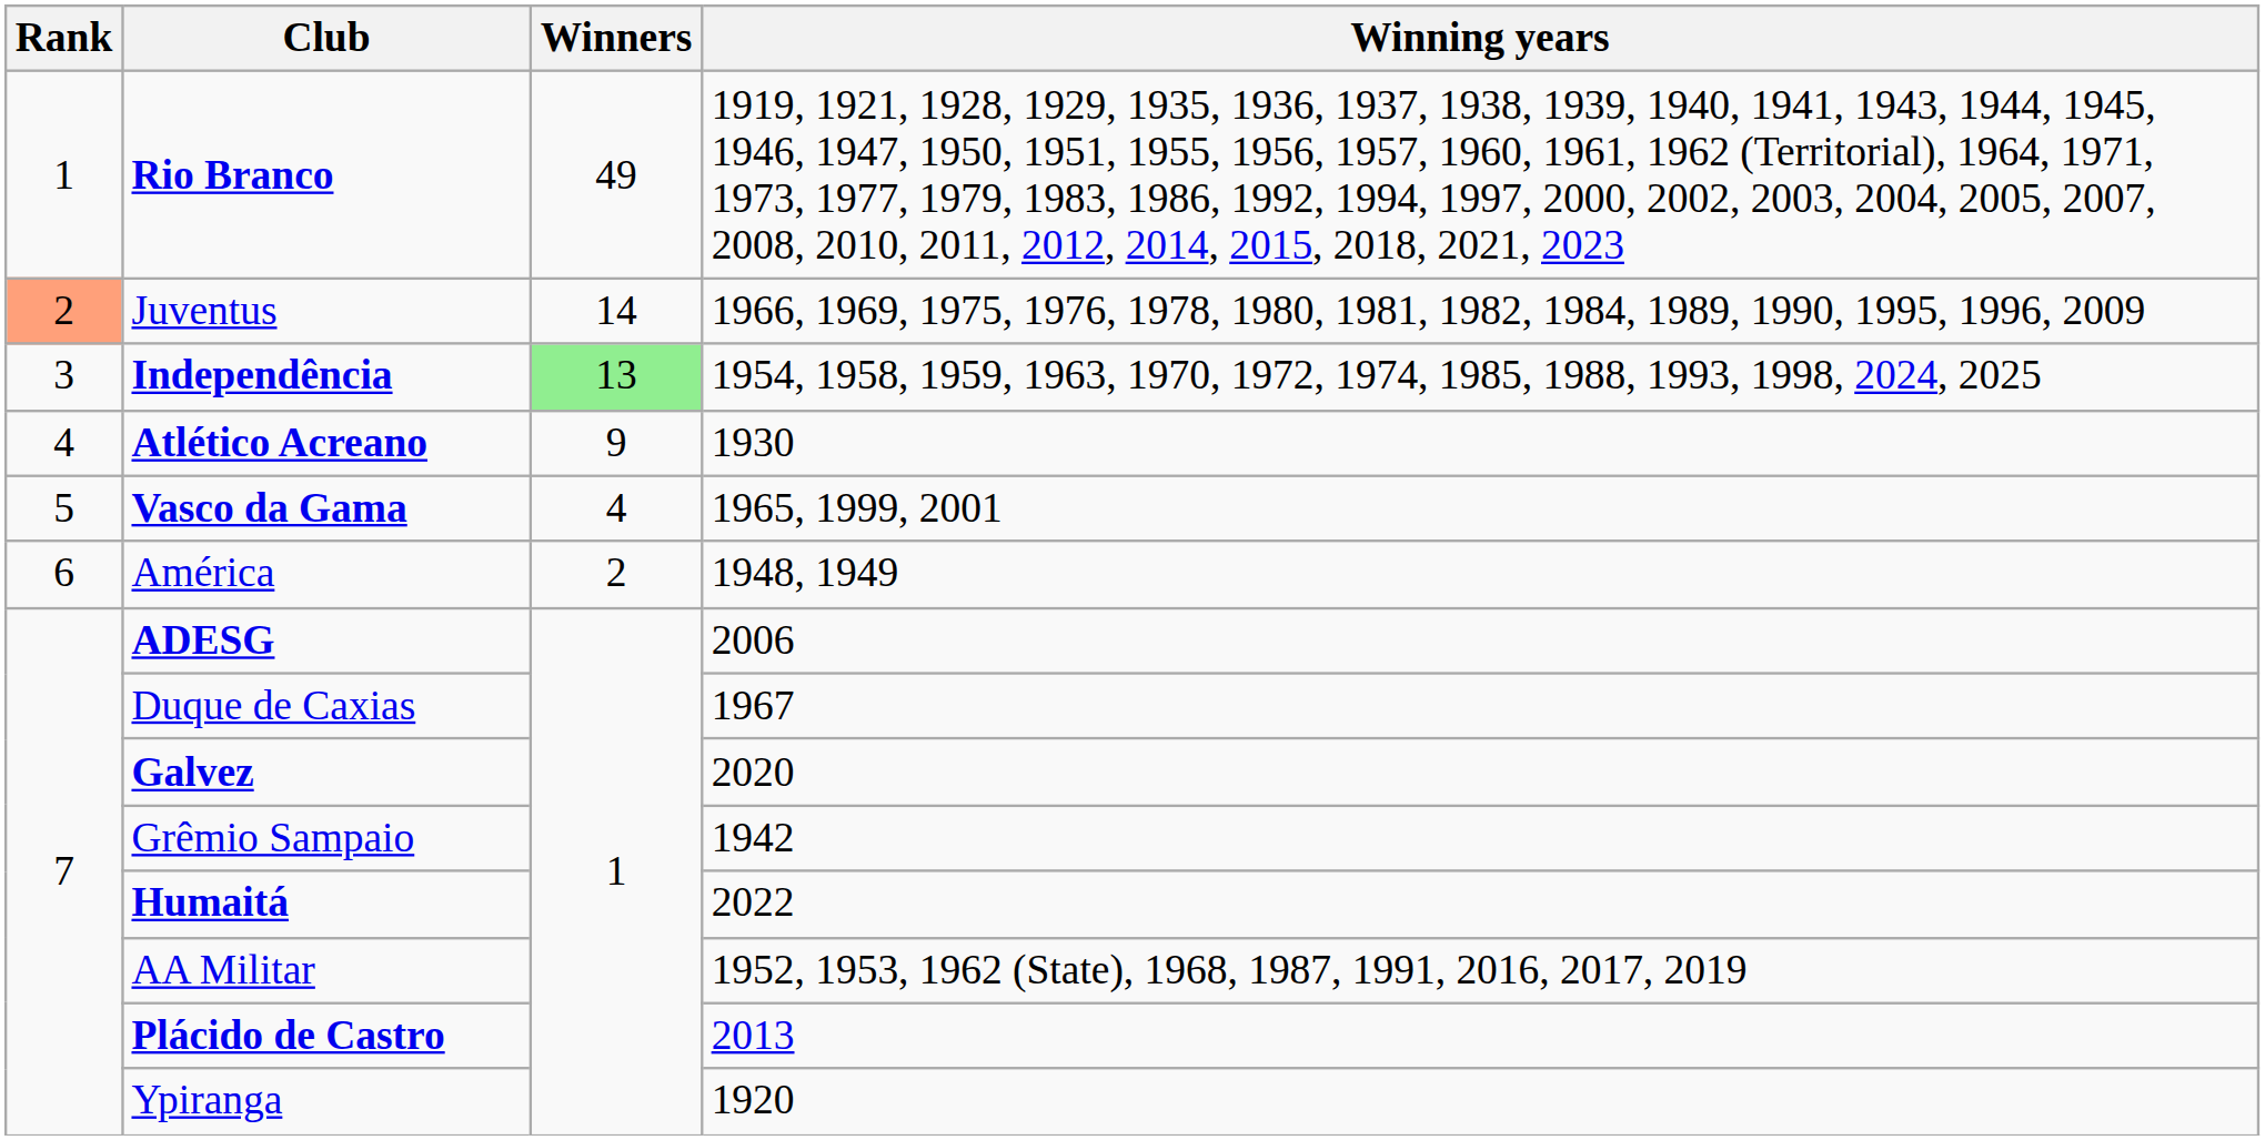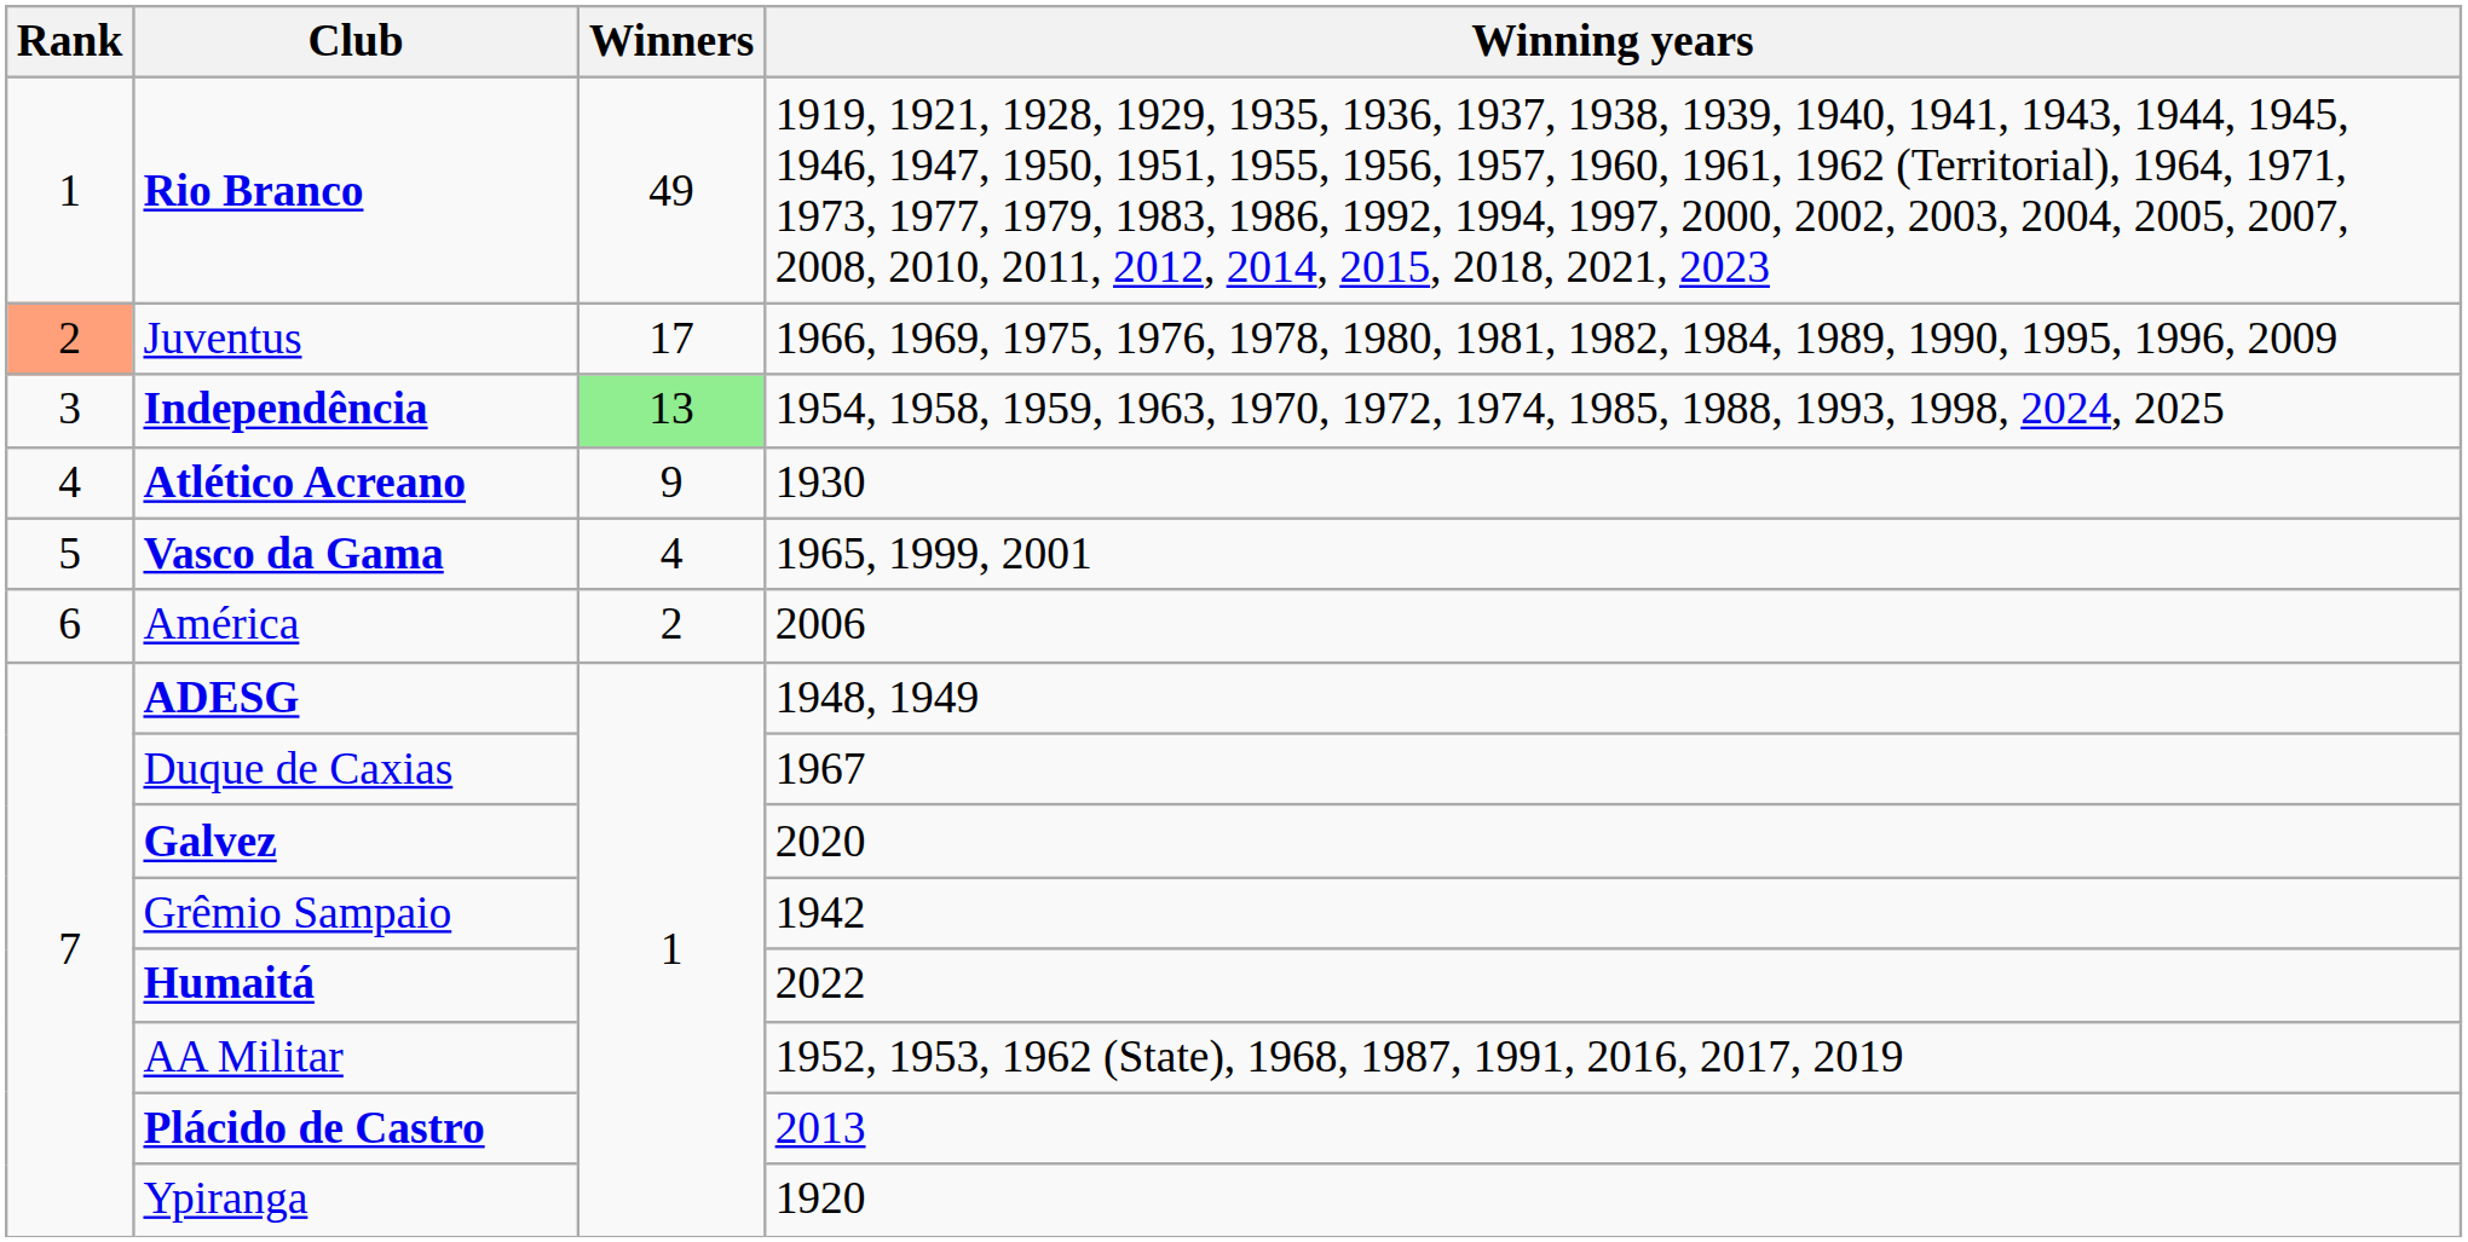 <table class="wikitable sortable">
 <tr>
 <th>Rank</th>
 <th style="width:150px">Club</th>
 <th>Winners</th>
 <th>Winning years</th>
 </tr>
 <tr>
 <td align="center">1</td>
 <td><strong><a href='#'>Rio Branco</a></strong></td>
 <td align="center">49</td>
 <td>1919, 1921, 1928, 1929, 1935, 1936, 1937, 1938, 1939, 1940, 1941, 1943, 1944, 1945, 1946, 1947, 1950, 1951, 1955, 1956, 1957, 1960, 1961, 1962 (Territorial), 1964, 1971, 1973, 1977, 1979, 1983, 1986, 1992, 1994, 1997, 2000, 2002, 2003, 2004, 2005, 2007, 2008, 2010, 2011, <a href='#'>2012</a>, <a href='#'>2014</a>, <a href='#'>2015</a>, 2018, 2021, <a href='#'>2023</a></td>
 </tr>
 <tr>
 <td align="center" style="background: lightsalmon;">2</td>
 <td><a href='#'>Juventus</a></td>
-<td align="center">14</td>
+<td align="center">17</td>
 <td>1966, 1969, 1975, 1976, 1978, 1980, 1981, 1982, 1984, 1989, 1990, 1995, 1996, 2009</td>
 </tr>
 <tr>
 <td align="center">3</td>
 <td><strong><a href='#'>Independência</a></strong></td>
 <td align="center" style="background: lightgreen;">13</td>
 <td>1954, 1958, 1959, 1963, 1970, 1972, 1974, 1985, 1988, 1993, 1998, <a href='#'>2024</a>, 2025</td>
 </tr>
 <tr>
 <td align="center">4</td>
 <td><strong><a href='#'>Atlético Acreano</a></strong></td>
 <td align="center">9</td>
 <td>1930</td>
 </tr>
 <tr>
 <td align="center">5</td>
 <td><strong><a href='#'>Vasco da Gama</a></strong></td>
 <td align="center">4</td>
 <td>1965, 1999, 2001</td>
 </tr>
 <tr>
 <td align="center">6</td>
 <td><a href='#'>América</a></td>
 <td align="center">2</td>
-<td>1948, 1949</td>
+<td>2006</td>
 </tr>
 <tr>
 <td rowspan=8 align="center">7</td>
 <td><strong><a href='#'>ADESG</a></strong></td>
 <td rowspan=8 align="center">1</td>
-<td>2006</td>
+<td>1948, 1949</td>
 </tr>
 <tr>
 <td><a href='#'>Duque de Caxias</a></td>
 <td>1967</td>
 </tr>
 <tr>
 <td><strong><a href='#'>Galvez</a></strong></td>
 <td>2020</td>
 </tr>
 <tr>
 <td><a href='#'>Grêmio Sampaio</a></td>
 <td>1942</td>
 </tr>
 <tr>
 <td><strong><a href='#'>Humaitá</a></strong></td>
 <td>2022</td>
 </tr>
 <tr>
 <td><a href='#'>AA Militar</a></td>
 <td>1952, 1953, 1962 (State), 1968, 1987, 1991, 2016, 2017, 2019</td>
 </tr>
 <tr>
 <td><strong><a href='#'>Plácido de Castro</a></strong></td>
 <td><a href='#'>2013</a></td>
 </tr>
 <tr>
 <td><a href='#'>Ypiranga</a></td>
 <td>1920</td>
 </tr>
 </table>
